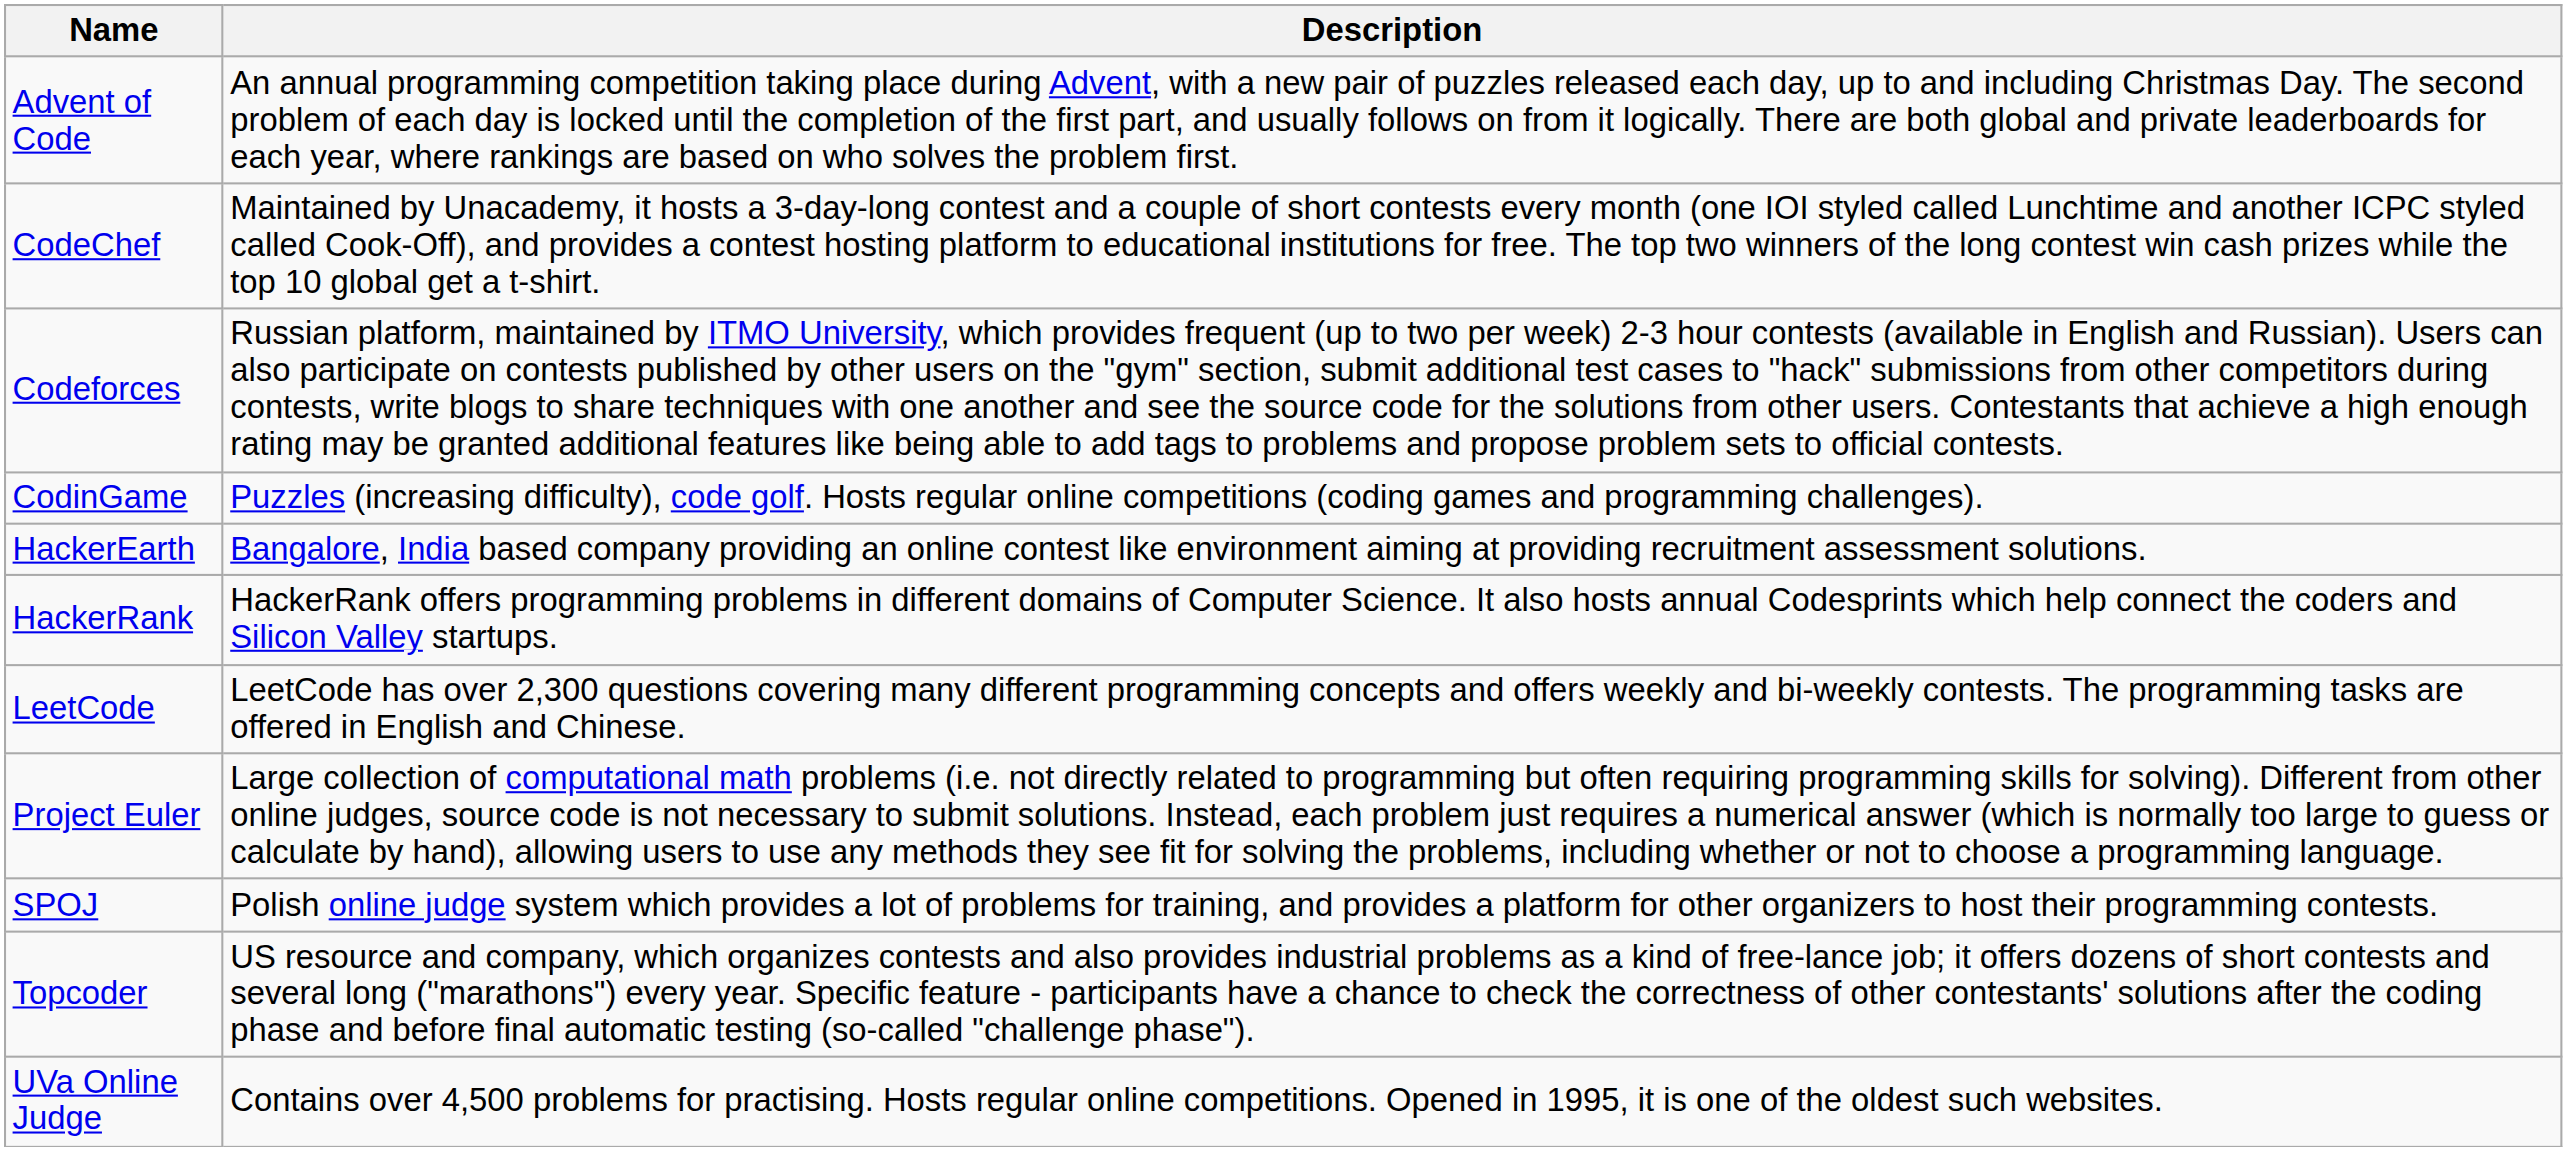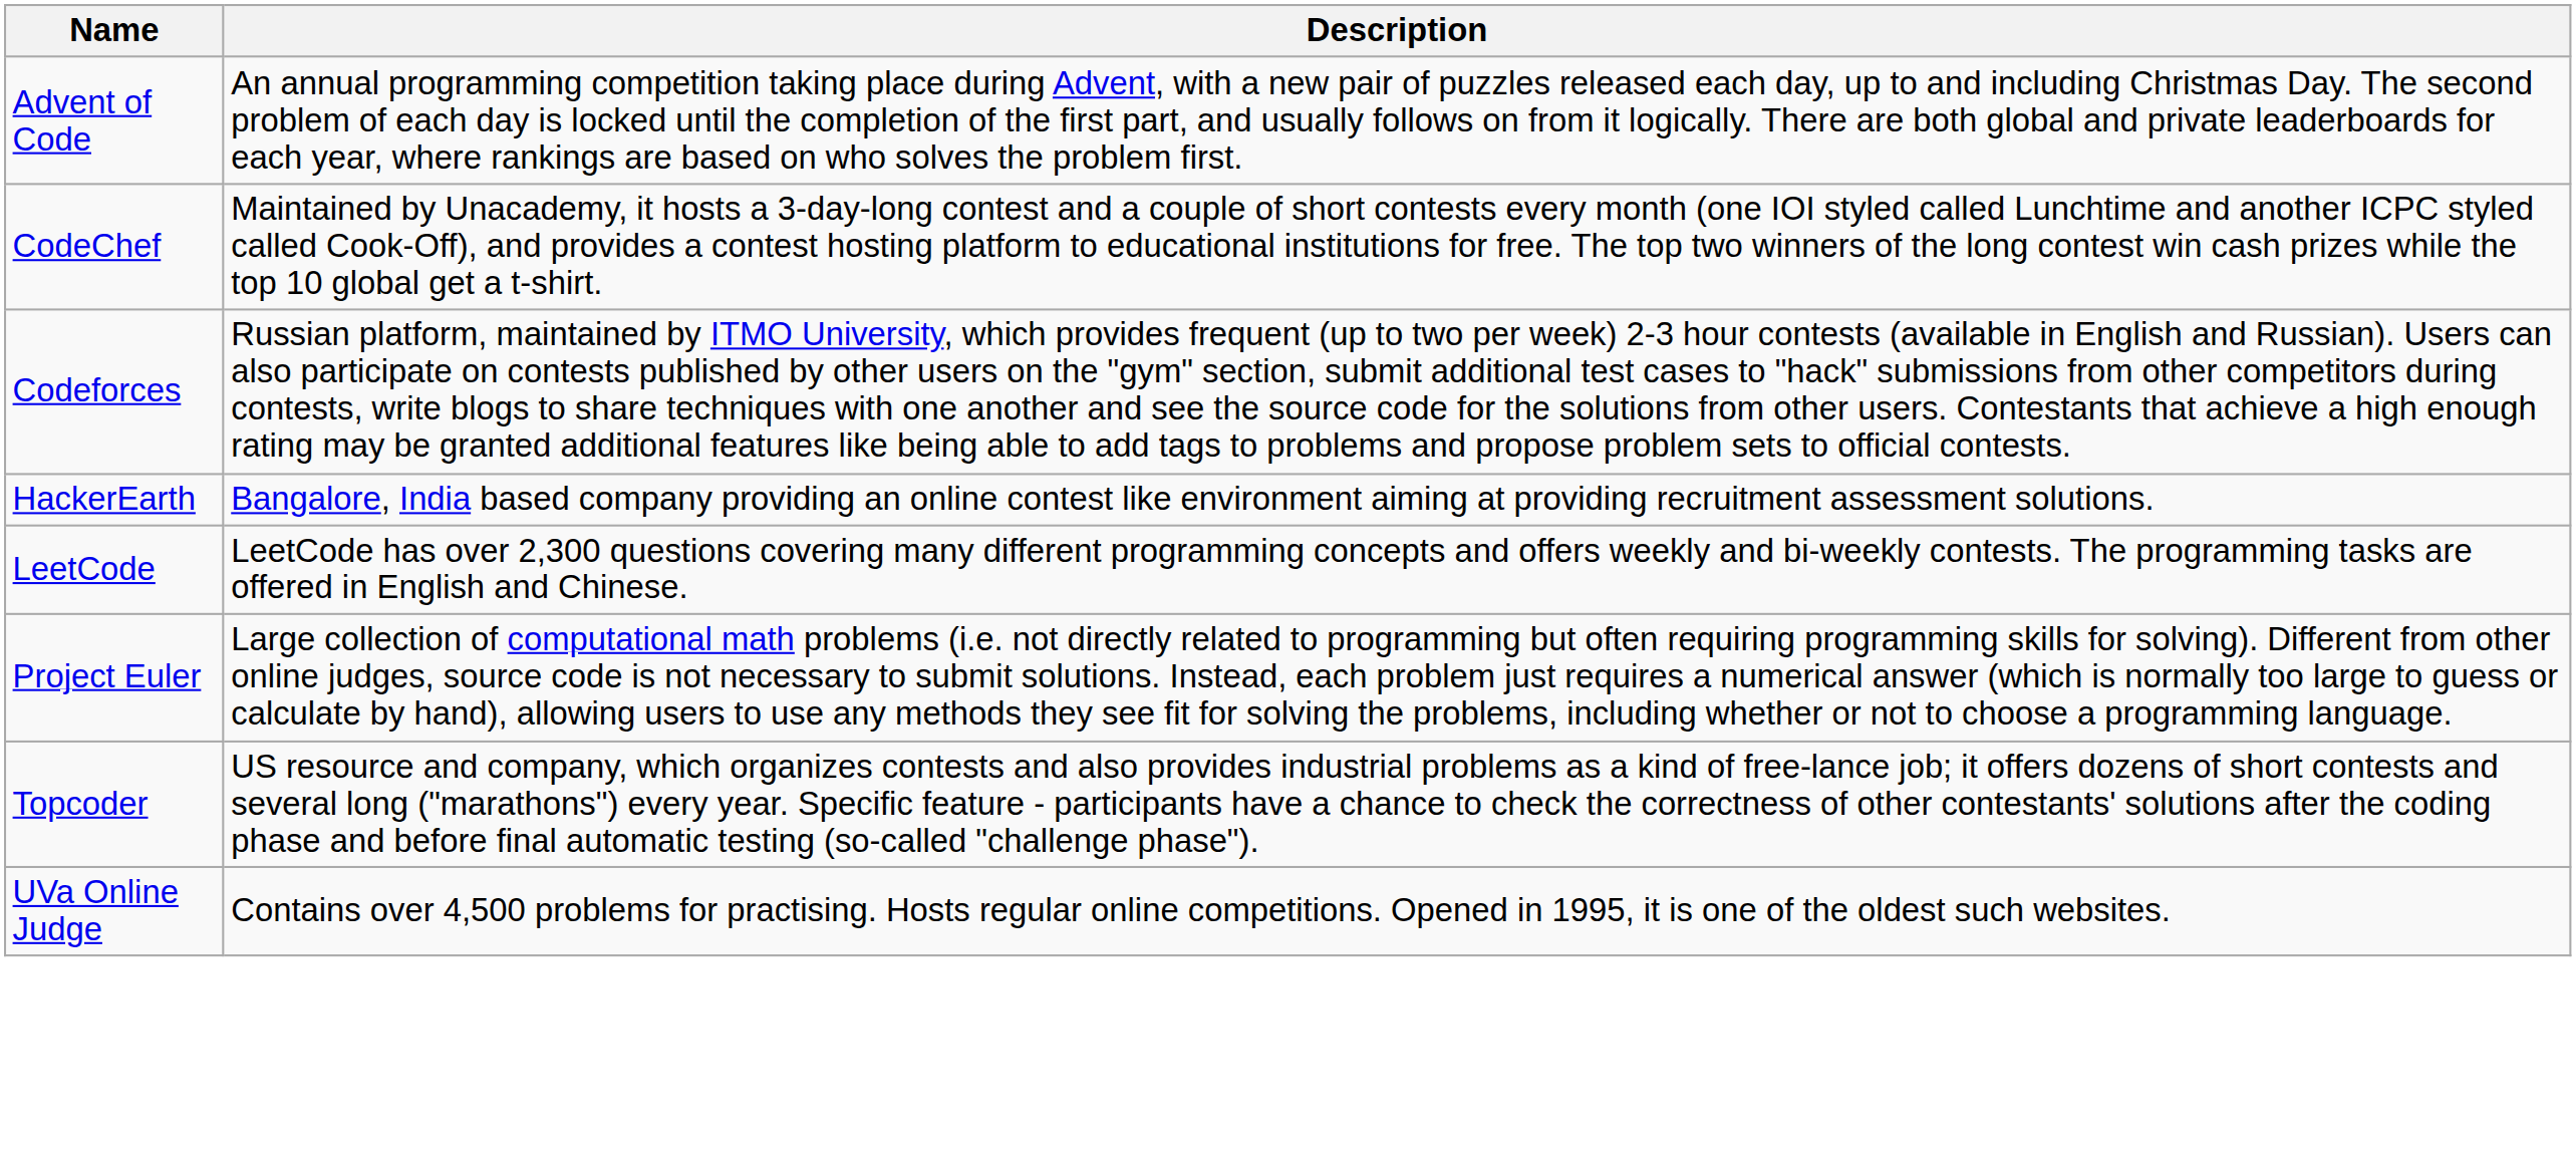 <table class="wikitable sortable">
 <tr>
 <th style="min-width:25%">Name</th>
 <th>Description</th>
 </tr>
 <tr>
 <td><a href='#'>Advent of Code</a></td>
 <td>An annual programming competition taking place during <a href='#'>Advent</a>, with a new pair of puzzles released each day, up to and including Christmas Day. The second problem of each day is locked until the completion of the first part, and usually follows on from it logically. There are both global and private leaderboards for each year, where rankings are based on who solves the problem first.</td>
 </tr>
 <tr>
 <td><a href='#'>CodeChef</a></td>
 <td>Maintained by Unacademy, it hosts a 3-day-long contest and a couple of short contests every month (one IOI styled called Lunchtime and another ICPC styled called Cook-Off), and provides a contest hosting platform to educational institutions for free. The top two winners of the long contest win cash prizes while the top 10 global get a t-shirt.</td>
 </tr>
 <tr>
 <td><a href='#'>Codeforces</a></td>
 <td>Russian platform, maintained by <a href='#'>ITMO University</a>, which provides frequent (up to two per week) 2-3 hour contests (available in English and Russian). Users can also participate on contests published by other users on the "gym" section, submit additional test cases to "hack" submissions from other competitors during contests, write blogs to share techniques with one another and see the source code for the solutions from other users. Contestants that achieve a high enough rating may be granted additional features like being able to add tags to problems and propose problem sets to official contests.</td>
 </tr>
 <tr>
-<td><a href='#'>CodinGame</a></td>
-<td><a href='#'>Puzzles</a> (increasing difficulty), <a href='#'>code golf</a>. Hosts regular online competitions (coding games and programming challenges).</td>
-</tr>
-<tr>
 <td><a href='#'>HackerEarth</a></td>
 <td><a href='#'>Bangalore</a>, <a href='#'>India</a> based company providing an online contest like environment aiming at providing recruitment assessment solutions.</td>
-</tr>
-<tr>
-<td><a href='#'>HackerRank</a></td>
-<td>HackerRank offers programming problems in different domains of Computer Science. It also hosts annual Codesprints which help connect the coders and <a href='#'>Silicon Valley</a> startups.</td>
 </tr>
 <tr id="leetcode">
 <td><a href='#'>LeetCode</a></td>
 <td>LeetCode has over 2,300 questions covering many different programming concepts and offers weekly and bi-weekly contests. The programming tasks are offered in English and Chinese.</td>
 </tr>
 <tr>
 <td><a href='#'>Project Euler</a></td>
 <td>Large collection of <a href='#'>computational math</a> problems (i.e. not directly related to programming but often requiring programming skills for solving). Different from other online judges, source code is not necessary to submit solutions. Instead, each problem just requires a numerical answer (which is normally too large to guess or calculate by hand), allowing users to use any methods they see fit for solving the problems, including whether or not to choose a programming language.</td>
 </tr>
 <tr>
-<td><a href='#'>SPOJ</a></td>
-<td>Polish <a href='#'>online judge</a> system which provides a lot of problems for training, and provides a platform for other organizers to host their programming contests.</td>
-</tr>
-<tr>
 <td><a href='#'>Topcoder</a></td>
 <td>US resource and company, which organizes contests and also provides industrial problems as a kind of free-lance job; it offers dozens of short contests and several long ("marathons") every year. Specific feature - participants have a chance to check the correctness of other contestants' solutions after the coding phase and before final automatic testing (so-called "challenge phase").</td>
 </tr>
 <tr>
 <td><a href='#'>UVa Online Judge</a></td>
 <td>Contains over 4,500 problems for practising. Hosts regular online competitions. Opened in 1995, it is one of the oldest such websites.</td>
 </tr>
 </table>
